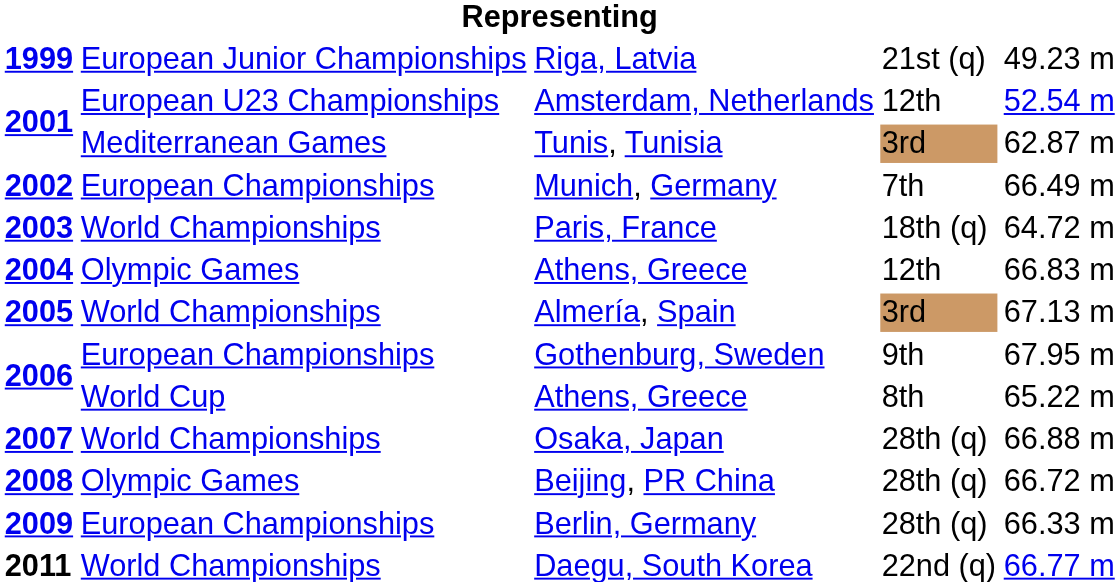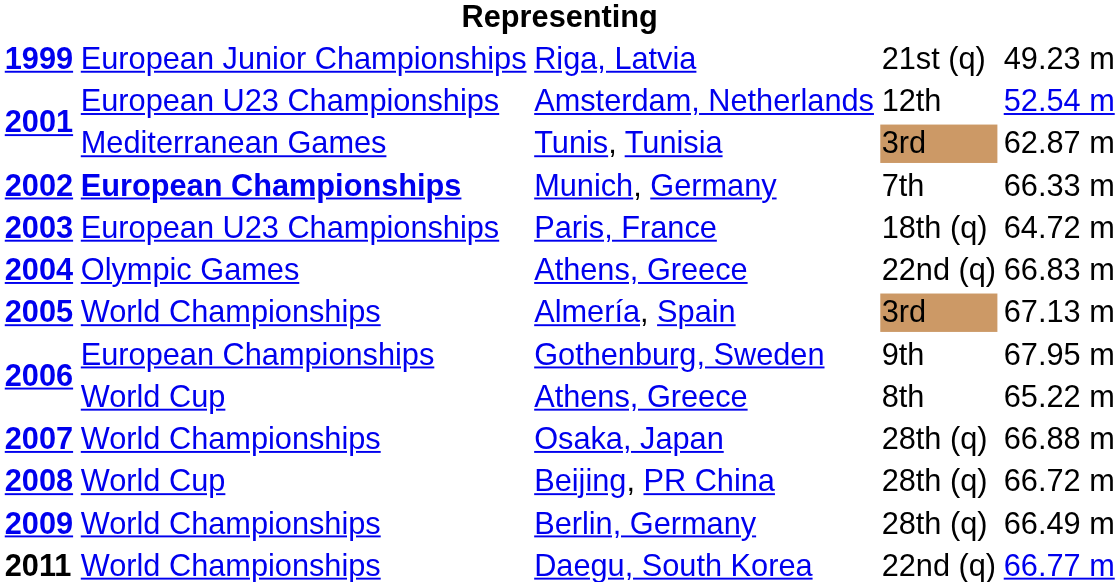 <table>
 <tr>
 <th colspan="5">Representing </th>
 </tr>
 <tr>
 <td><strong><a href='#'>1999</a></strong></td>
 <td><a href='#'>European Junior Championships</a></td>
 <td><a href='#'>Riga, Latvia</a></td>
 <td>21st (q)</td>
 <td>49.23 m</td>
 </tr>
 <tr>
 <td rowspan=2><strong><a href='#'>2001</a></strong></td>
 <td><a href='#'>European U23 Championships</a></td>
 <td><a href='#'>Amsterdam, Netherlands</a></td>
 <td>12th</td>
 <td><a href='#'>52.54 m</a></td>
 </tr>
 <tr>
 <td><a href='#'>Mediterranean Games</a></td>
 <td><a href='#'>Tunis</a>, <a href='#'>Tunisia</a></td>
 <td bgcolor="cc9966">3rd</td>
 <td>62.87 m</td>
 </tr>
 <tr>
 <td><strong><a href='#'>2002</a></strong></td>
-<td><a href='#'>European Championships</a></td>
+<td><strong><a href='#'>European Championships</a></strong></td>
 <td><a href='#'>Munich</a>, <a href='#'>Germany</a></td>
 <td>7th</td>
-<td>66.49 m</td>
+<td>66.33 m</td>
 </tr>
 <tr>
 <td><strong><a href='#'>2003</a></strong></td>
-<td><a href='#'>World Championships</a></td>
+<td><a href='#'>European U23 Championships</a></td>
 <td><a href='#'>Paris, France</a></td>
 <td>18th (q)</td>
 <td>64.72 m</td>
 </tr>
 <tr>
 <td><strong><a href='#'>2004</a></strong></td>
 <td><a href='#'>Olympic Games</a></td>
 <td><a href='#'>Athens, Greece</a></td>
-<td>12th</td>
+<td>22nd (q)</td>
 <td>66.83 m</td>
 </tr>
 <tr>
 <td><strong><a href='#'>2005</a></strong></td>
 <td><a href='#'>World Championships</a></td>
 <td><a href='#'>Almería</a>, <a href='#'>Spain</a></td>
 <td bgcolor="cc9966">3rd</td>
 <td>67.13 m</td>
 </tr>
 <tr>
 <td rowspan=2><strong><a href='#'>2006</a></strong></td>
 <td><a href='#'>European Championships</a></td>
 <td><a href='#'>Gothenburg, Sweden</a></td>
 <td>9th</td>
 <td>67.95 m</td>
 </tr>
 <tr>
 <td><a href='#'>World Cup</a></td>
 <td><a href='#'>Athens, Greece</a></td>
 <td>8th</td>
 <td>65.22 m</td>
 </tr>
 <tr>
 <td><strong><a href='#'>2007</a></strong></td>
 <td><a href='#'>World Championships</a></td>
 <td><a href='#'>Osaka, Japan</a></td>
 <td>28th (q)</td>
 <td>66.88 m</td>
 </tr>
 <tr>
 <td><strong><a href='#'>2008</a></strong></td>
-<td><a href='#'>Olympic Games</a></td>
+<td><a href='#'>World Cup</a></td>
 <td><a href='#'>Beijing</a>, <a href='#'>PR China</a></td>
 <td>28th (q)</td>
 <td>66.72 m</td>
 </tr>
 <tr>
 <td><strong><a href='#'>2009</a></strong></td>
-<td><a href='#'>European Championships</a></td>
+<td><a href='#'>World Championships</a></td>
 <td><a href='#'>Berlin, Germany</a></td>
 <td>28th (q)</td>
-<td>66.33 m</td>
+<td>66.49 m</td>
 </tr>
 <tr>
 <td><strong>2011</strong></td>
 <td><a href='#'>World Championships</a></td>
 <td><a href='#'>Daegu, South Korea</a></td>
 <td>22nd (q)</td>
 <td><a href='#'>66.77 m</a></td>
 </tr>
 </table>
